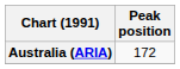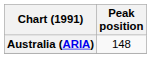 <table class="wikitable sortable plainrowheaders" style="text-align:center">
 <tr>
 <th scope="col">Chart (1991)</th>
 <th scope="col">Peak<br>position</th>
 </tr>
 <tr>
 <th scope="row">Australia (<a href='#'>ARIA</a>)</th>
-<td align="center">172</td>
+<td align="center">148</td>
 </tr>
 <tr>
 </tr>
 <tr>
 </tr>
 </table>
